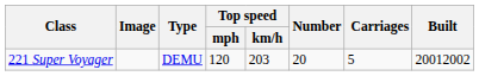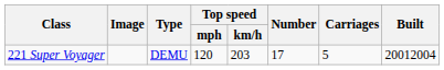 <table class="wikitable">
 <tr style="background:#f9f9f9;">
 <th rowspan="2"> Class </th>
 <th rowspan="2">Image</th>
 <th rowspan="2"> Type </th>
 <th colspan="2"> Top speed </th>
 <th rowspan="2">Number</th>
 <th rowspan="2"> Carriages</th>
 <th rowspan="2"> Built </th>
 </tr>
 <tr style="background:#f9f9f9;">
 <th> mph </th>
 <th> km/h </th>
 </tr>
 <tr>
 <td><a href='#'>221 <em>Super Voyager</em></a></td>
 <td></td>
 <td><a href='#'>DEMU</a></td>
 <td>120</td>
 <td>203</td>
-<td>20</td>
+<td>17</td>
 <td>5</td>
-<td>20012002</td>
+<td>20012004</td>
 </tr>
 </table>
